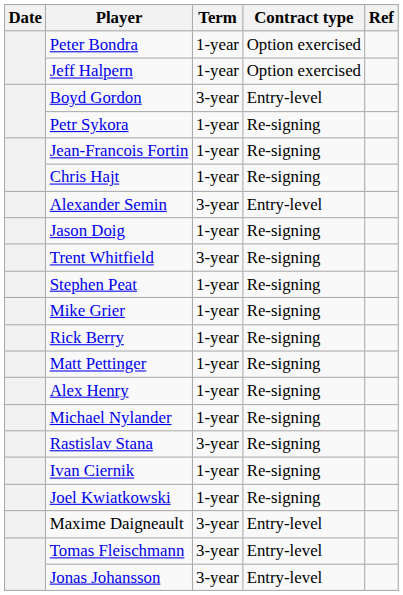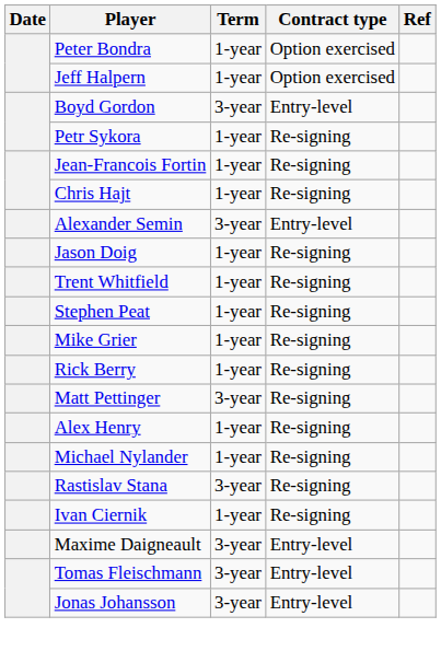 <table class="wikitable plainrowheaders">
 <tr style="background:#ddd; text-align:center;">
 <th>Date</th>
 <th>Player</th>
 <th>Term</th>
 <th>Contract type</th>
 <th>Ref</th>
 </tr>
 <tr>
 <th scope="row" rowspan=2></th>
 <td><a href='#'>Peter Bondra</a></td>
 <td>1-year</td>
 <td>Option exercised</td>
 <td></td>
 </tr>
 <tr>
 <td><a href='#'>Jeff Halpern</a></td>
 <td>1-year</td>
 <td>Option exercised</td>
 <td></td>
 </tr>
 <tr>
 <th scope="row" rowspan=2></th>
 <td><a href='#'>Boyd Gordon</a></td>
 <td>3-year</td>
 <td>Entry-level</td>
 <td></td>
 </tr>
 <tr>
 <td><a href='#'>Petr Sykora</a></td>
 <td>1-year</td>
 <td>Re-signing</td>
 <td></td>
 </tr>
 <tr>
 <th scope="row" rowspan=2></th>
 <td><a href='#'>Jean-Francois Fortin</a></td>
 <td>1-year</td>
 <td>Re-signing</td>
 <td></td>
 </tr>
 <tr>
 <td><a href='#'>Chris Hajt</a></td>
 <td>1-year</td>
 <td>Re-signing</td>
 <td></td>
 </tr>
 <tr>
 <th scope="row"></th>
 <td><a href='#'>Alexander Semin</a></td>
 <td>3-year</td>
 <td>Entry-level</td>
 <td></td>
 </tr>
 <tr>
 <th scope="row"></th>
 <td><a href='#'>Jason Doig</a></td>
 <td>1-year</td>
 <td>Re-signing</td>
 <td></td>
 </tr>
 <tr>
 <th scope="row"></th>
 <td><a href='#'>Trent Whitfield</a></td>
-<td>3-year</td>
+<td>1-year</td>
 <td>Re-signing</td>
 <td></td>
 </tr>
 <tr>
 <th scope="row"></th>
 <td><a href='#'>Stephen Peat</a></td>
 <td>1-year</td>
 <td>Re-signing</td>
 <td></td>
 </tr>
 <tr>
 <th scope="row"></th>
 <td><a href='#'>Mike Grier</a></td>
 <td>1-year</td>
 <td>Re-signing</td>
 <td></td>
 </tr>
 <tr>
 <th scope="row"></th>
 <td><a href='#'>Rick Berry</a></td>
 <td>1-year</td>
 <td>Re-signing</td>
 <td></td>
 </tr>
 <tr>
 <th scope="row"></th>
 <td><a href='#'>Matt Pettinger</a></td>
-<td>1-year</td>
+<td>3-year</td>
 <td>Re-signing</td>
 <td></td>
 </tr>
 <tr>
 <th scope="row"></th>
 <td><a href='#'>Alex Henry</a></td>
 <td>1-year</td>
 <td>Re-signing</td>
 <td></td>
 </tr>
 <tr>
 <th scope="row"></th>
 <td><a href='#'>Michael Nylander</a></td>
 <td>1-year</td>
 <td>Re-signing</td>
 <td></td>
 </tr>
 <tr>
 <th scope="row"></th>
 <td><a href='#'>Rastislav Stana</a></td>
 <td>3-year</td>
 <td>Re-signing</td>
 <td></td>
 </tr>
 <tr>
 <th scope="row"></th>
 <td><a href='#'>Ivan Ciernik</a></td>
 <td>1-year</td>
 <td>Re-signing</td>
 <td></td>
 </tr>
 <tr>
 <th scope="row"></th>
-<td><a href='#'>Joel Kwiatkowski</a></td>
-<td>1-year</td>
-<td>Re-signing</td>
-<td></td>
-</tr>
-<tr>
-<th scope="row"></th>
 <td>Maxime Daigneault</td>
 <td>3-year</td>
 <td>Entry-level</td>
 <td></td>
 </tr>
 <tr>
 <th scope="row" rowspan=2></th>
 <td><a href='#'>Tomas Fleischmann</a></td>
 <td>3-year</td>
 <td>Entry-level</td>
 <td></td>
 </tr>
 <tr>
 <td><a href='#'>Jonas Johansson</a></td>
 <td>3-year</td>
 <td>Entry-level</td>
 <td></td>
 </tr>
 </table>
